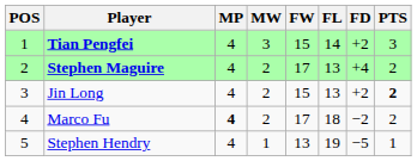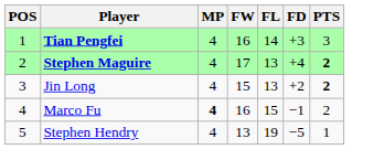 <table class="wikitable" style="text-align: center;">
 <tr>
 <th width=20>POS</th>
 <th width=165>Player</th>
 <th width=20>MP</th>
-<th width=20>MW</th>
 <th width=20>FW</th>
 <th width=20>FL</th>
 <th width=20>FD</th>
 <th width=20>PTS</th>
 </tr>
 <tr style="background:#aaffaa;">
 <td>1</td>
 <td style="text-align:left;"> <strong><a href='#'>Tian Pengfei</a></strong></td>
 <td>4</td>
-<td>3</td>
-<td>15</td>
+<td>16</td>
 <td>14</td>
-<td>+2</td>
+<td>+3</td>
 <td>3</td>
 </tr>
 <tr style="background:#aaffaa;">
 <td>2</td>
 <td style="text-align:left;"> <strong><a href='#'>Stephen Maguire</a></strong></td>
 <td>4</td>
-<td>2</td>
 <td>17</td>
 <td>13</td>
 <td>+4</td>
-<td>2</td>
+<td><strong>2</strong></td>
 </tr>
 <tr>
 <td>3</td>
 <td style="text-align:left;"> <a href='#'>Jin Long</a></td>
 <td>4</td>
-<td>2</td>
 <td>15</td>
 <td>13</td>
 <td>+2</td>
 <td><strong>2</strong></td>
 </tr>
 <tr>
 <td>4</td>
 <td style="text-align:left;"> <a href='#'>Marco Fu</a></td>
 <td><strong>4</strong></td>
-<td>2</td>
-<td>17</td>
-<td>18</td>
-<td>−2</td>
+<td>16</td>
+<td>15</td>
+<td>−1</td>
 <td>2</td>
 </tr>
 <tr>
 <td>5</td>
 <td style="text-align:left;"> <a href='#'>Stephen Hendry</a></td>
 <td>4</td>
-<td>1</td>
 <td>13</td>
 <td>19</td>
 <td>−5</td>
 <td>1</td>
 </tr>
 </table>
